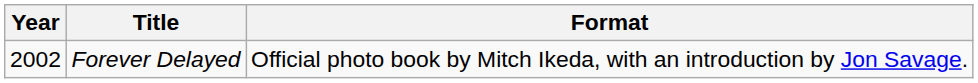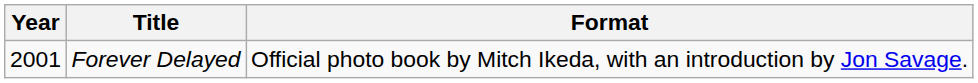 <table class="wikitable">
 <tr>
 <th>Year</th>
 <th>Title</th>
 <th>Format</th>
 </tr>
 <tr>
-<td>2002</td>
+<td>2001</td>
 <td><em>Forever Delayed</em></td>
 <td>Official photo book by Mitch Ikeda, with an introduction by <a href='#'>Jon Savage</a>.</td>
 </tr>
 </table>
